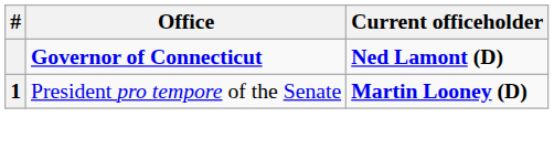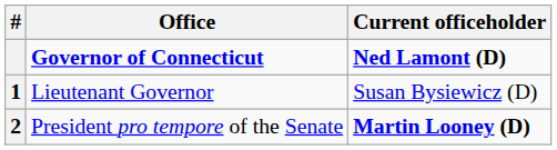 <table class=wikitable>
 <tr>
 <th>#</th>
 <th>Office</th>
 <th>Current officeholder</th>
 </tr>
 <tr>
 <th></th>
 <td><strong><a href='#'>Governor of Connecticut</a></strong></td>
 <td><strong><a href='#'>Ned Lamont</a> (D)</strong></td>
 </tr>
 <tr>
 <th>1</th>
+<td><a href='#'>Lieutenant Governor</a></td>
+<td><a href='#'>Susan Bysiewicz</a> (D)</td>
+</tr>
+<tr>
+<th>2</th>
 <td><a href='#'>President <em>pro tempore</em></a> of the <a href='#'>Senate</a></td>
 <td><strong><a href='#'>Martin Looney</a> (D)</strong></td>
 </tr>
 </table>
